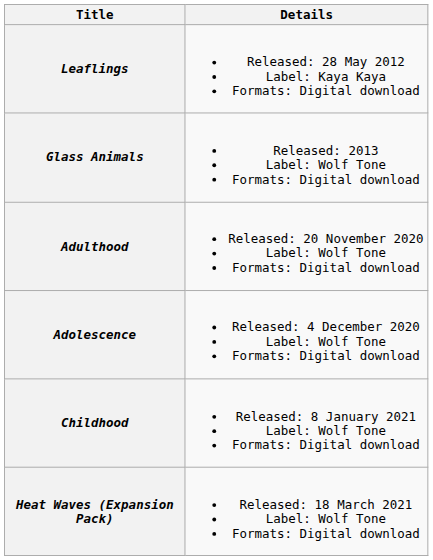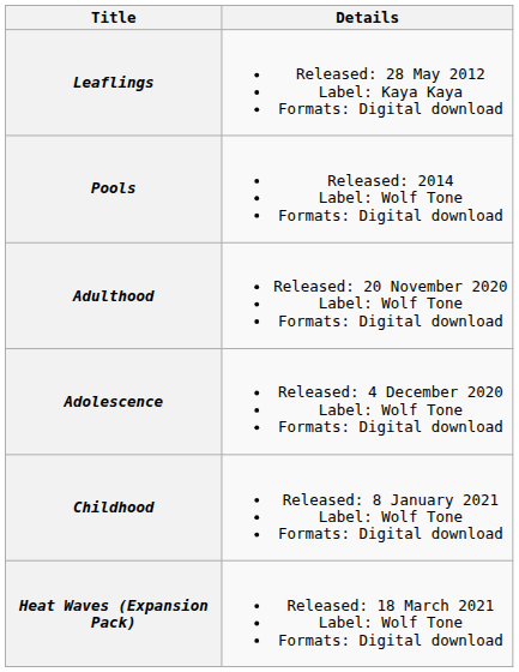 <table class="wikitable plainrowheaders" style="text-align:center;">
 <tr>
 <th scope="col" style="width:14em;">Title</th>
 <th scope="col" style="width:19em;">Details</th>
 </tr>
 <tr>
 <th scope="row"><em>Leaflings</em></th>
 <td><br><ul><li>Released: 28 May 2012</li><li>Label: Kaya Kaya</li><li>Formats: Digital download</li></ul></td>
 </tr>
 <tr>
-<th scope="row"><em>Glass Animals</em></th>
-<td><br><ul><li>Released: 2013</li><li>Label: Wolf Tone</li><li>Formats: Digital download</li></ul></td>
+<th scope="row"><em>Pools</em></th>
+<td><br><ul><li>Released: 2014</li><li>Label: Wolf Tone</li><li>Formats: Digital download</li></ul></td>
 </tr>
 <tr>
 <th scope="row"><em>Adulthood</em></th>
 <td><br><ul><li>Released: 20 November 2020</li><li>Label: Wolf Tone</li><li>Formats: Digital download</li></ul></td>
 </tr>
 <tr>
 <th scope="row"><em>Adolescence</em></th>
 <td><br><ul><li>Released: 4 December 2020</li><li>Label: Wolf Tone</li><li>Formats: Digital download</li></ul></td>
 </tr>
 <tr>
 <th scope="row"><em>Childhood</em></th>
 <td><br><ul><li>Released: 8 January 2021</li><li>Label: Wolf Tone</li><li>Formats: Digital download</li></ul></td>
 </tr>
 <tr>
 <th scope="row"><em>Heat Waves (Expansion Pack)</em></th>
 <td><br><ul><li>Released: 18 March 2021</li><li>Label: Wolf Tone</li><li>Formats: Digital download</li></ul></td>
 </tr>
 </table>
